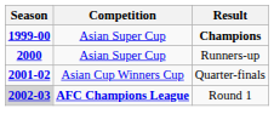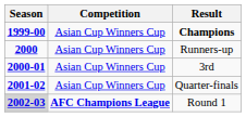 <table class="wikitable" style="text-align: center;">
 <tr>
 <th>Season</th>
 <th>Competition</th>
 <th>Result</th>
 </tr>
 <tr>
 <td><strong><a href='#'>1999-00</a></strong></td>
-<td><a href='#'>Asian Super Cup</a></td>
+<td><a href='#'>Asian Cup Winners Cup</a></td>
 <td><strong>Champions</strong></td>
 </tr>
 <tr>
 <td><strong><a href='#'>2000</a></strong></td>
-<td><a href='#'>Asian Super Cup</a></td>
+<td><a href='#'>Asian Cup Winners Cup</a></td>
 <td>Runners-up</td>
+</tr>
+<tr>
+<td><strong><a href='#'>2000-01</a></strong></td>
+<td><a href='#'>Asian Cup Winners Cup</a></td>
+<td>3rd</td>
 </tr>
 <tr>
 <td><strong><a href='#'>2001-02</a></strong></td>
 <td><a href='#'>Asian Cup Winners Cup</a></td>
 <td>Quarter-finals</td>
 </tr>
 <tr>
 <td style="background: lightgrey;"><strong><a href='#'>2002-03</a></strong></td>
 <td><strong><a href='#'>AFC Champions League</a></strong></td>
 <td>Round 1</td>
 </tr>
 </table>
